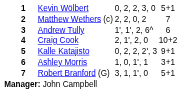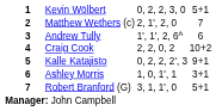 <table style="font-size: 85%" cellspacing="1" cellpadding="1" align=RIGHT>
 <tr>
 <td colspan="4"></td>
 </tr>
 <tr>
 <th width=25></th>
 <th width=25></th>
 </tr>
 <tr>
 <td></td>
 <td><strong>1</strong></td>
 <td> <a href='#'>Kevin Wölbert</a></td>
 <td>0, 2, 2, 3, 0</td>
 <td align=center>5+1</td>
 </tr>
 <tr>
 <td></td>
 <td><strong>2</strong></td>
 <td> <a href='#'>Matthew Wethers</a> (c)</td>
-<td>2, 2, 0, 2</td>
+<td>2, 1', 2, 0</td>
 <td align=center>7</td>
 </tr>
 <tr>
 <td></td>
 <td><strong>3</strong></td>
 <td> <a href='#'>Andrew Tully</a></td>
 <td>1', 1', 2, 6^</td>
 <td align=center>6</td>
 </tr>
 <tr>
 <td></td>
 <td><strong>4</strong></td>
 <td> <a href='#'>Craig Cook</a></td>
-<td>2, 1', 2, 0</td>
+<td>2, 2, 0, 2</td>
 <td align=center>10+2</td>
 </tr>
 <tr>
 <td></td>
 <td><strong>5</strong></td>
 <td> <a href='#'>Kalle Katajisto</a></td>
 <td>0, 2, 2, 2', 3</td>
 <td align=center>9+1</td>
 </tr>
 <tr>
 <td></td>
 <td><strong>6</strong></td>
 <td> <a href='#'>Ashley Morris</a></td>
 <td>1, 0, 1', 1</td>
 <td align=center>3+1</td>
 </tr>
 <tr>
 <td></td>
 <td><strong>7</strong></td>
 <td> <a href='#'>Robert Branford</a> (G)</td>
 <td>3, 1, 1', 0</td>
 <td align=center>5+1</td>
 </tr>
 <tr>
 <td colspan=3><strong>Manager:</strong> John Campbell</td>
 </tr>
 <tr>
 <td colspan=4></td>
 </tr>
 </table>
